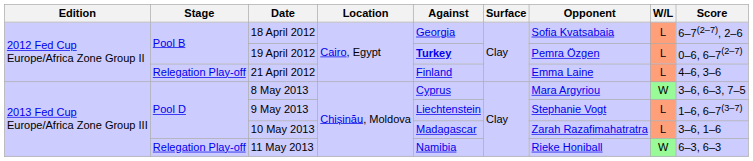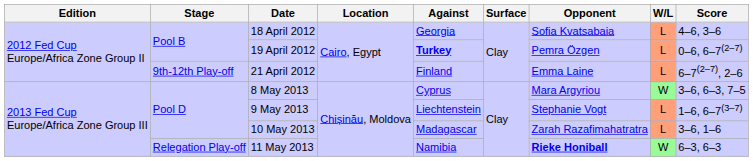 <table class=wikitable style=font-size:97%>
 <tr>
 <th>Edition</th>
 <th>Stage</th>
 <th>Date</th>
 <th>Location</th>
 <th>Against</th>
 <th>Surface</th>
 <th>Opponent</th>
 <th>W/L</th>
 <th>Score</th>
 </tr>
 <tr style="background:#CCCCFF;">
 <td rowspan=3><a href='#'>2012 Fed Cup</a> <br> Europe/Africa Zone Group II</td>
 <td rowspan=2><a href='#'>Pool B</a></td>
 <td>18 April 2012</td>
 <td rowspan=3><a href='#'>Cairo</a>, Egypt</td>
 <td> <a href='#'>Georgia</a></td>
 <td rowspan=3>Clay</td>
 <td><a href='#'>Sofia Kvatsabaia</a></td>
 <td style="text-align:center; background:#ffa07a;">L</td>
-<td>6–7<sup>(2–7)</sup>, 2–6</td>
+<td>4–6, 3–6</td>
 </tr>
 <tr style="background:#CCCCFF;">
 <td>19 April 2012</td>
 <td><strong> <a href='#'>Turkey</a></strong></td>
 <td><a href='#'>Pemra Özgen</a></td>
 <td style="text-align:center; background:#ffa07a;">L</td>
 <td>0–6, 6–7<sup>(2–7)</sup></td>
 </tr>
 <tr style="background:#CCCCFF;">
-<td><a href='#'>Relegation Play-off</a></td>
+<td><a href='#'>9th-12th Play-off</a></td>
 <td>21 April 2012</td>
 <td> <a href='#'>Finland</a></td>
 <td><a href='#'>Emma Laine</a></td>
 <td style="text-align:center; background:#ffa07a;">L</td>
-<td>4–6, 3–6</td>
+<td>6–7<sup>(2–7)</sup>, 2–6</td>
 </tr>
 <tr style="background:#CCCCFF;">
 <td rowspan=4><a href='#'>2013 Fed Cup</a> <br> Europe/Africa Zone Group III</td>
 <td rowspan=3><a href='#'>Pool D</a></td>
 <td>8 May 2013</td>
 <td rowspan=4><a href='#'>Chișinău</a>, Moldova</td>
 <td> <a href='#'>Cyprus</a></td>
 <td rowspan=4>Clay</td>
 <td><a href='#'>Mara Argyriou</a></td>
 <td style="text-align:center; background:#98fb98;">W</td>
 <td>3–6, 6–3, 7–5</td>
 </tr>
 <tr style="background:#CCCCFF;">
 <td>9 May 2013</td>
 <td> <a href='#'>Liechtenstein</a></td>
 <td><a href='#'>Stephanie Vogt</a></td>
 <td style="text-align:center; background:#ffa07a;">L</td>
 <td>1–6, 6–7<sup>(3–7)</sup></td>
 </tr>
 <tr style="background:#CCCCFF;">
 <td>10 May 2013</td>
 <td> <a href='#'>Madagascar</a></td>
 <td><a href='#'>Zarah Razafimahatratra</a></td>
 <td style="text-align:center; background:#ffa07a;">L</td>
 <td>3–6, 1–6</td>
 </tr>
 <tr style="background:#CCCCFF;">
 <td><a href='#'>Relegation Play-off</a></td>
 <td>11 May 2013</td>
 <td> <a href='#'>Namibia</a></td>
-<td><a href='#'>Rieke Honiball</a></td>
+<td><strong><a href='#'>Rieke Honiball</a></strong></td>
 <td style="text-align:center; background:#98fb98;">W</td>
 <td>6–3, 6–3</td>
 </tr>
 </table>
